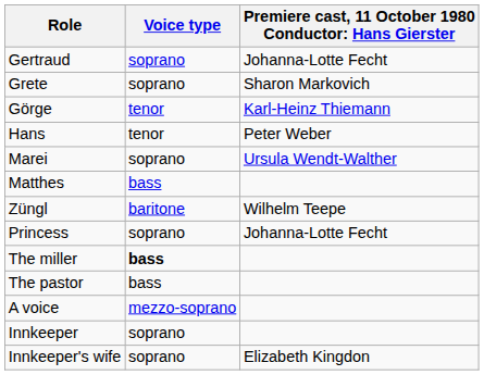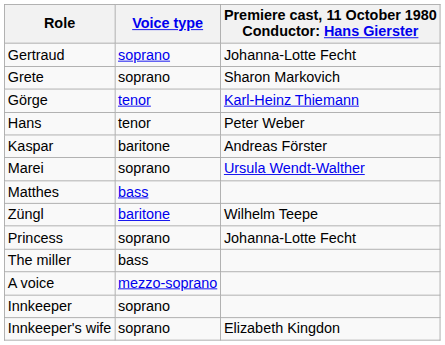 <table class="wikitable">
 <tr>
 <th>Role</th>
 <th><a href='#'>Voice type</a></th>
 <th>Premiere cast, 11 October 1980<br>Conductor: <a href='#'>Hans Gierster</a></th>
 </tr>
 <tr>
 <td>Gertraud</td>
 <td><a href='#'>soprano</a></td>
 <td>Johanna-Lotte Fecht</td>
 </tr>
 <tr>
 <td>Grete</td>
 <td>soprano</td>
 <td>Sharon Markovich</td>
 </tr>
 <tr>
 <td>Görge</td>
 <td><a href='#'>tenor</a></td>
 <td><a href='#'>Karl-Heinz Thiemann</a></td>
 </tr>
 <tr>
 <td>Hans</td>
 <td>tenor</td>
 <td>Peter Weber</td>
 </tr>
 <tr>
+<td>Kaspar</td>
+<td>baritone</td>
+<td>Andreas Förster</td>
+</tr>
+<tr>
 <td>Marei</td>
 <td>soprano</td>
 <td><a href='#'>Ursula Wendt-Walther</a></td>
 </tr>
 <tr>
 <td>Matthes</td>
 <td><a href='#'>bass</a></td>
 <td></td>
 </tr>
 <tr>
 <td>Züngl</td>
 <td><a href='#'>baritone</a></td>
 <td>Wilhelm Teepe</td>
 </tr>
 <tr>
 <td>Princess</td>
 <td>soprano</td>
 <td>Johanna-Lotte Fecht</td>
 </tr>
 <tr>
 <td>The miller</td>
-<td><strong>bass</strong></td>
-<td></td>
-</tr>
-<tr>
-<td>The pastor</td>
 <td>bass</td>
 <td></td>
 </tr>
 <tr>
 <td>A voice</td>
 <td><a href='#'>mezzo-soprano</a></td>
 <td></td>
 </tr>
 <tr>
 <td>Innkeeper</td>
 <td>soprano</td>
 <td></td>
 </tr>
 <tr>
 <td>Innkeeper's wife</td>
 <td>soprano</td>
 <td>Elizabeth Kingdon</td>
 </tr>
 </table>
